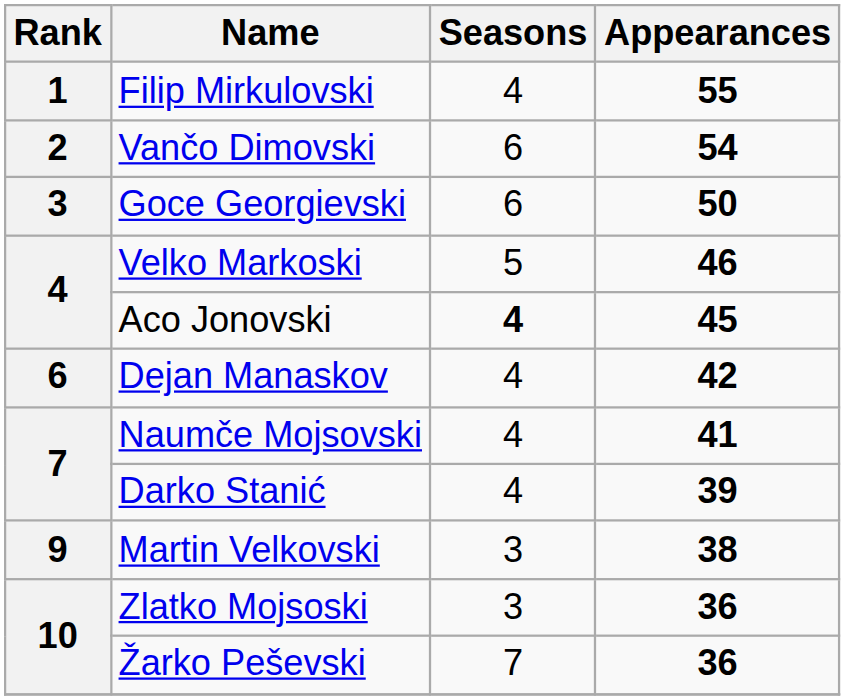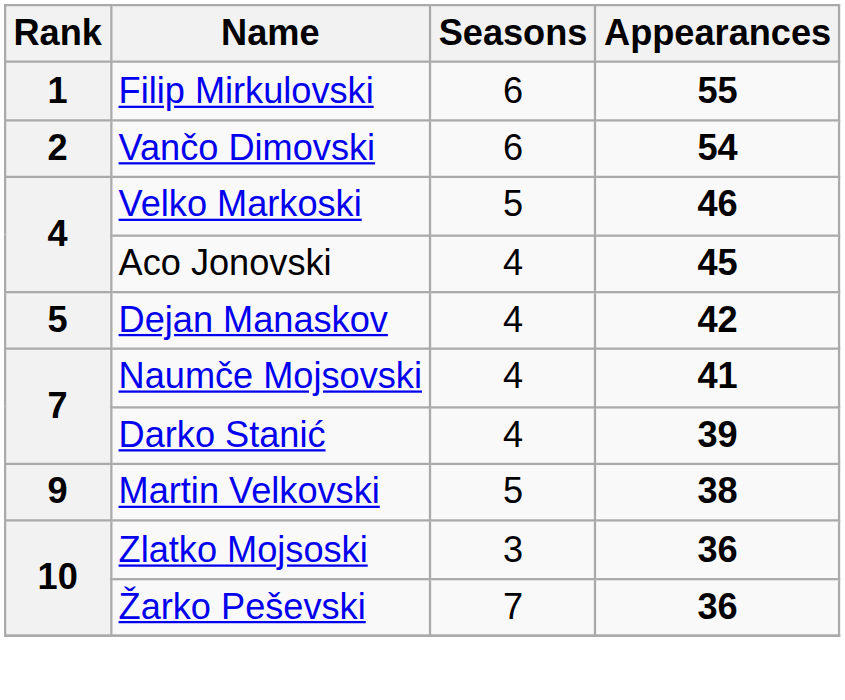 <table class="wikitable" style="text-align: center">
 <tr>
 <th>Rank</th>
 <th class="unsortable">Name</th>
 <th>Seasons</th>
 <th>Appearances</th>
 </tr>
 <tr>
 <th rowspan="1">1</th>
 <td style="text-align: left;"> <a href='#'>Filip Mirkulovski</a></td>
-<td style="text-align: center;">4</td>
+<td style="text-align: center;">6</td>
 <td style="text-align: center;"><strong>55</strong></td>
 </tr>
 <tr>
 <th rowspan="1">2</th>
 <td style="text-align: left;"> <a href='#'>Vančo Dimovski</a></td>
 <td style="text-align: center;">6</td>
 <td style="text-align: center;"><strong>54</strong></td>
 </tr>
 <tr>
-<th rowspan="1">3</th>
-<td style="text-align: left;"> <a href='#'>Goce Georgievski</a></td>
-<td style="text-align: center;">6</td>
-<td style="text-align: center;"><strong>50</strong></td>
-</tr>
-<tr>
 <th rowspan="2">4</th>
 <td style="text-align: left;"> <a href='#'>Velko Markoski</a></td>
 <td>5</td>
 <td><strong>46</strong></td>
 </tr>
 <tr>
 <td style="text-align: left;"> Aco Jonovski</td>
-<td><strong>4</strong></td>
+<td>4</td>
 <td><strong>45</strong></td>
 </tr>
 <tr>
-<th rowspan="1">6</th>
+<th rowspan="1">5</th>
 <td style="text-align: left;"> <a href='#'>Dejan Manaskov</a></td>
 <td style="background: center;">4</td>
 <td style="background: center;"><strong>42</strong></td>
 </tr>
 <tr>
 <th rowspan="2">7</th>
 <td style="text-align: left;"> <a href='#'>Naumče Mojsovski</a></td>
 <td>4</td>
 <td><strong>41</strong></td>
 </tr>
 <tr>
 <td style="text-align: left;"> <a href='#'>Darko Stanić</a></td>
 <td>4</td>
 <td><strong>39</strong></td>
 </tr>
 <tr>
 <th rowspan="1">9</th>
 <td style="text-align: left;"> <a href='#'>Martin Velkovski</a></td>
-<td>3</td>
+<td>5</td>
 <td><strong>38</strong></td>
 </tr>
 <tr>
 <th rowspan="2">10</th>
 <td style="text-align: left;"> <a href='#'>Zlatko Mojsoski</a></td>
 <td>3</td>
 <td><strong>36</strong></td>
 </tr>
 <tr>
 <td style="text-align: left;"> <a href='#'>Žarko Peševski</a></td>
 <td>7</td>
 <td><strong>36</strong></td>
 </tr>
 <tr>
 </tr>
 </table>
